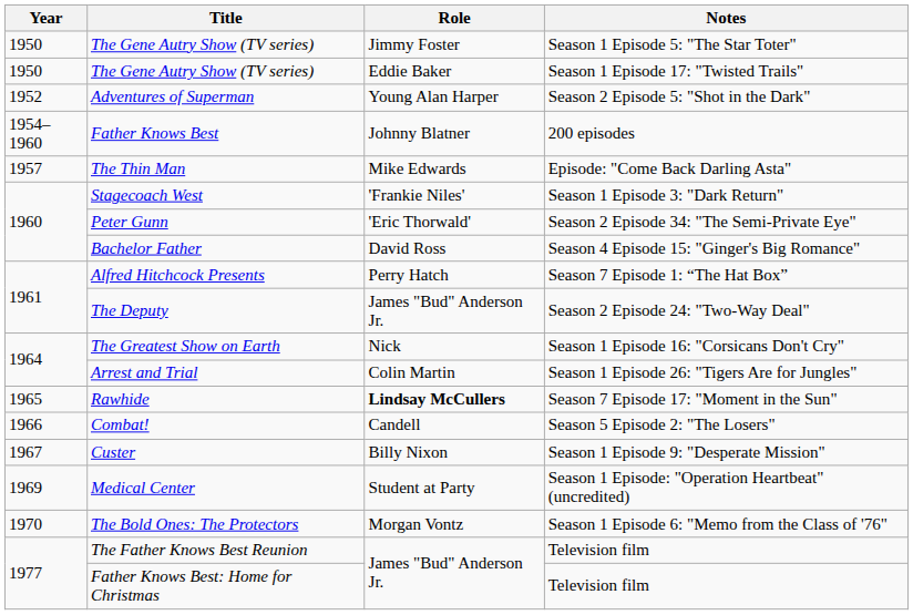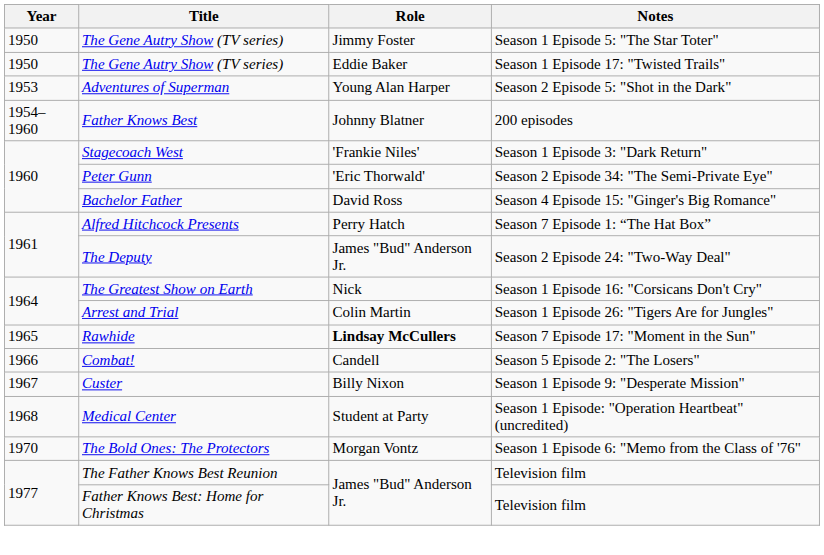 <table class="wikitable sortable">
 <tr>
 <th>Year</th>
 <th>Title</th>
 <th>Role</th>
 <th class="unsortable">Notes</th>
 </tr>
 <tr>
 <td>1950</td>
 <td><em><a href='#'>The Gene Autry Show</a> (TV series)</em></td>
 <td>Jimmy Foster</td>
 <td>Season 1 Episode 5: "The Star Toter"</td>
 </tr>
 <tr>
 <td>1950</td>
 <td><em><a href='#'>The Gene Autry Show</a> (TV series)</em></td>
 <td>Eddie Baker</td>
 <td>Season 1 Episode 17: "Twisted Trails"</td>
 </tr>
 <tr>
-<td>1952</td>
+<td>1953</td>
 <td><em><a href='#'>Adventures of Superman</a></em></td>
 <td>Young Alan Harper</td>
 <td>Season 2 Episode 5: "Shot in the Dark"</td>
 </tr>
 <tr>
 <td>1954–1960</td>
 <td><em><a href='#'>Father Knows Best</a></em></td>
 <td>Johnny Blatner</td>
 <td>200 episodes</td>
-</tr>
-<tr>
-<td>1957</td>
-<td><em><a href='#'>The Thin Man</a></em></td>
-<td>Mike Edwards</td>
-<td>Episode: "Come Back Darling Asta"</td>
 </tr>
 <tr>
 <td rowspan="3">1960</td>
 <td><em><a href='#'>Stagecoach West</a></em></td>
 <td>'Frankie Niles'</td>
 <td>Season 1 Episode 3: "Dark Return"</td>
 </tr>
 <tr>
 <td><em><a href='#'>Peter Gunn</a></em></td>
 <td>'Eric Thorwald'</td>
 <td>Season 2 Episode 34: "The Semi-Private Eye"</td>
 </tr>
 <tr>
 <td><em><a href='#'>Bachelor Father</a></em></td>
 <td>David Ross</td>
 <td>Season 4 Episode 15: "Ginger's Big Romance"</td>
 </tr>
 <tr>
 <td rowspan="2">1961</td>
 <td><em><a href='#'>Alfred Hitchcock Presents</a></em></td>
 <td>Perry Hatch</td>
 <td>Season 7 Episode 1: “The Hat Box”</td>
 </tr>
 <tr>
 <td><em><a href='#'>The Deputy</a></em></td>
 <td>James "Bud" Anderson Jr.</td>
 <td>Season 2 Episode 24: "Two-Way Deal"</td>
 </tr>
 <tr>
 <td rowspan="2">1964</td>
 <td><em><a href='#'>The Greatest Show on Earth</a></em></td>
 <td>Nick</td>
 <td>Season 1 Episode 16: "Corsicans Don't Cry"</td>
 </tr>
 <tr>
 <td><em><a href='#'>Arrest and Trial</a></em></td>
 <td>Colin Martin</td>
 <td>Season 1 Episode 26: "Tigers Are for Jungles"</td>
 </tr>
 <tr>
 <td>1965</td>
 <td><em><a href='#'>Rawhide</a></em></td>
 <td><strong>Lindsay McCullers</strong></td>
 <td>Season 7 Episode 17: "Moment in the Sun"</td>
 </tr>
 <tr>
 <td>1966</td>
 <td><em><a href='#'>Combat!</a></em></td>
 <td>Candell</td>
 <td>Season 5 Episode 2: "The Losers"</td>
 </tr>
 <tr>
 <td>1967</td>
 <td><em><a href='#'>Custer</a></em></td>
 <td>Billy Nixon</td>
 <td>Season 1 Episode 9: "Desperate Mission"</td>
 </tr>
 <tr>
-<td>1969</td>
+<td>1968</td>
 <td><em><a href='#'>Medical Center</a></em></td>
 <td>Student at Party</td>
 <td>Season 1 Episode: "Operation Heartbeat" (uncredited)</td>
 </tr>
 <tr>
 <td>1970</td>
 <td><em><a href='#'>The Bold Ones: The Protectors</a></em></td>
 <td>Morgan Vontz</td>
 <td>Season 1 Episode 6: "Memo from the Class of '76"</td>
 </tr>
 <tr>
 <td rowspan="2">1977</td>
 <td><em>The Father Knows Best Reunion</em></td>
 <td rowspan="2">James "Bud" Anderson Jr.</td>
 <td>Television film</td>
 </tr>
 <tr>
 <td><em>Father Knows Best: Home for Christmas</em></td>
 <td>Television film</td>
 </tr>
 </table>
